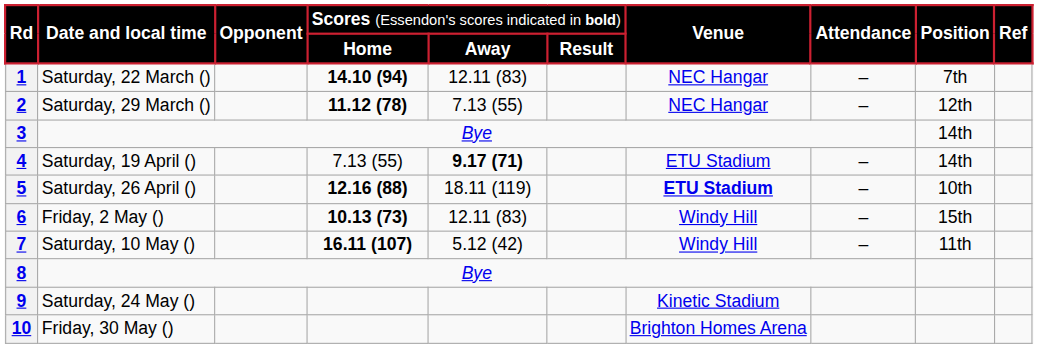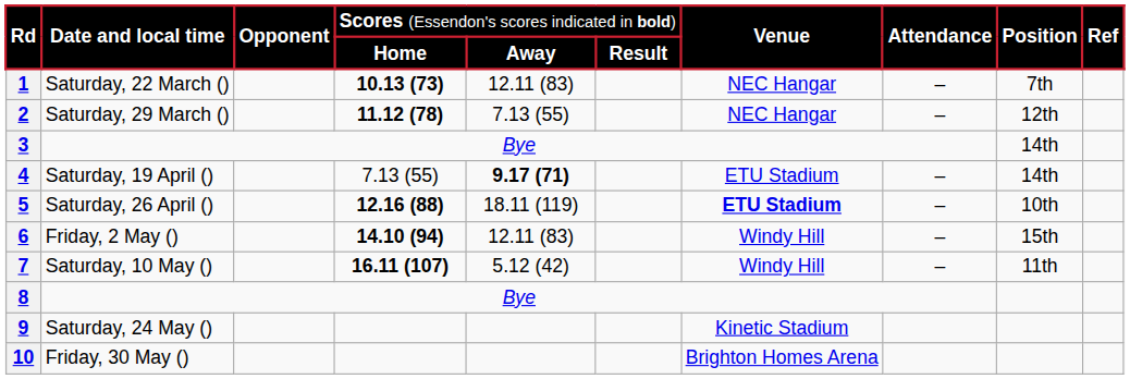 <table class="wikitable" style="text-align:center">
 <tr>
 <th rowspan="2" style="background: #000000; color: #FFFFFF; border: solid #CC2031 2px">Rd</th>
 <th rowspan="2" style="background: #000000; color: #FFFFFF; border: solid #CC2031 2px">Date and local time</th>
 <th rowspan="2" style="background: #000000; color: #FFFFFF; border: solid #CC2031 2px">Opponent</th>
 <td colspan="3" style="background: #000000; color: #FFFFFF; border: solid #CC2031 2px"><strong>Scores</strong> <small>(Essendon's scores indicated in <strong>bold</strong>)</small></td>
 <th rowspan="2" style="background: #000000; color: #FFFFFF; border: solid #CC2031 2px">Venue</th>
 <th rowspan="2" style="background: #000000; color: #FFFFFF; border: solid #CC2031 2px">Attendance</th>
 <th rowspan="2" style="background: #000000; color: #FFFFFF; border: solid #CC2031 2px">Position</th>
 <th rowspan="2" style="background: #000000; color: #FFFFFF; border: solid #CC2031 2px">Ref</th>
 </tr>
 <tr>
 <th style="background: #000000; color: #FFFFFF; border: solid #CC2031 2px">Home</th>
 <th style="background: #000000; color: #FFFFFF; border: solid #CC2031 2px">Away</th>
 <th style="background: #000000; color: #FFFFFF; border: solid #CC2031 2px">Result</th>
 </tr>
 <tr>
 <th><a href='#'>1</a></th>
 <td align=left>Saturday, 22 March ()</td>
 <td align=left></td>
-<td><strong>14.10 (94)</strong></td>
+<td><strong>10.13 (73)</strong></td>
 <td>12.11 (83)</td>
 <td></td>
 <td><a href='#'>NEC Hangar</a></td>
 <td>–</td>
 <td>7th </td>
 <td></td>
 </tr>
 <tr>
 <th><a href='#'>2</a></th>
 <td align=left>Saturday, 29 March ()</td>
 <td align=left></td>
 <td><strong>11.12 (78)</strong></td>
 <td>7.13 (55)</td>
 <td></td>
 <td><a href='#'>NEC Hangar</a></td>
 <td>–</td>
 <td>12th </td>
 <td></td>
 </tr>
 <tr>
 <th><a href='#'>3</a></th>
 <td colspan=7><em><a href='#'>Bye</a></em></td>
 <td>14th </td>
 <td></td>
 </tr>
 <tr>
 <th><a href='#'>4</a></th>
 <td align=left>Saturday, 19 April ()</td>
 <td align=left></td>
 <td>7.13 (55)</td>
 <td><strong>9.17 (71)</strong></td>
 <td></td>
 <td><a href='#'>ETU Stadium</a></td>
 <td>–</td>
 <td>14th </td>
 <td></td>
 </tr>
 <tr>
 <th><a href='#'>5</a></th>
 <td align=left>Saturday, 26 April ()</td>
 <td align=left></td>
 <td><strong>12.16 (88)</strong></td>
 <td>18.11 (119)</td>
 <td></td>
 <td><strong><a href='#'>ETU Stadium</a></strong></td>
 <td>–</td>
 <td>10th </td>
 <td></td>
 </tr>
 <tr>
 <th><a href='#'>6</a></th>
 <td align=left>Friday, 2 May ()</td>
 <td align=left></td>
-<td><strong>10.13 (73)</strong></td>
+<td><strong>14.10 (94)</strong></td>
 <td>12.11 (83)</td>
 <td></td>
 <td><a href='#'>Windy Hill</a></td>
 <td>–</td>
 <td>15th </td>
 <td></td>
 </tr>
 <tr>
 <th><a href='#'>7</a></th>
 <td align=left>Saturday, 10 May ()</td>
 <td align=left></td>
 <td><strong>16.11 (107)</strong></td>
 <td>5.12 (42)</td>
 <td></td>
 <td><a href='#'>Windy Hill</a></td>
 <td>–</td>
 <td>11th </td>
 <td></td>
 </tr>
 <tr>
 <th><a href='#'>8</a></th>
 <td colspan=7><em><a href='#'>Bye</a></em></td>
 <td></td>
 <td></td>
 </tr>
 <tr>
 <th><a href='#'>9</a></th>
 <td align=left>Saturday, 24 May ()</td>
 <td align=left></td>
 <td></td>
 <td></td>
 <td></td>
 <td><a href='#'>Kinetic Stadium</a></td>
 <td></td>
 <td></td>
 <td></td>
 </tr>
 <tr>
 <th><a href='#'>10</a></th>
 <td align=left>Friday, 30 May ()</td>
 <td align=left></td>
 <td></td>
 <td></td>
 <td></td>
 <td><a href='#'>Brighton Homes Arena</a></td>
 <td></td>
 <td></td>
 <td></td>
 </tr>
 </table>
